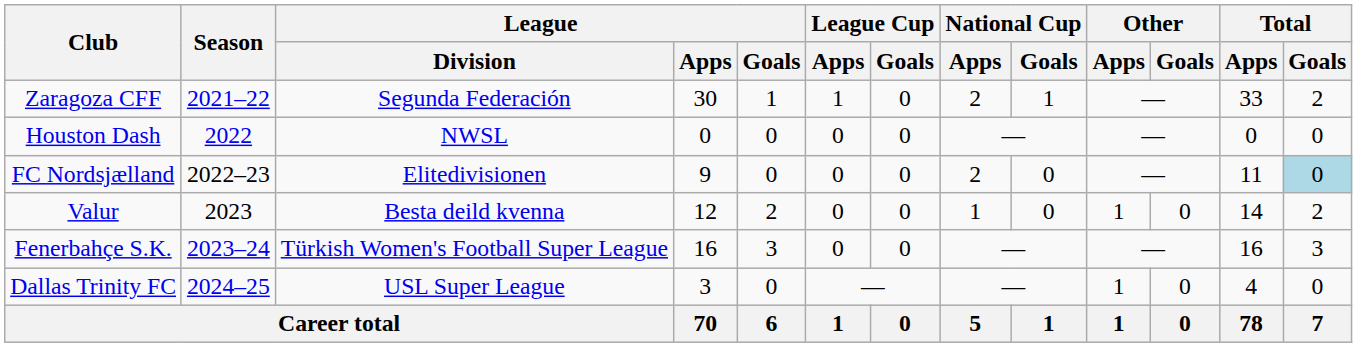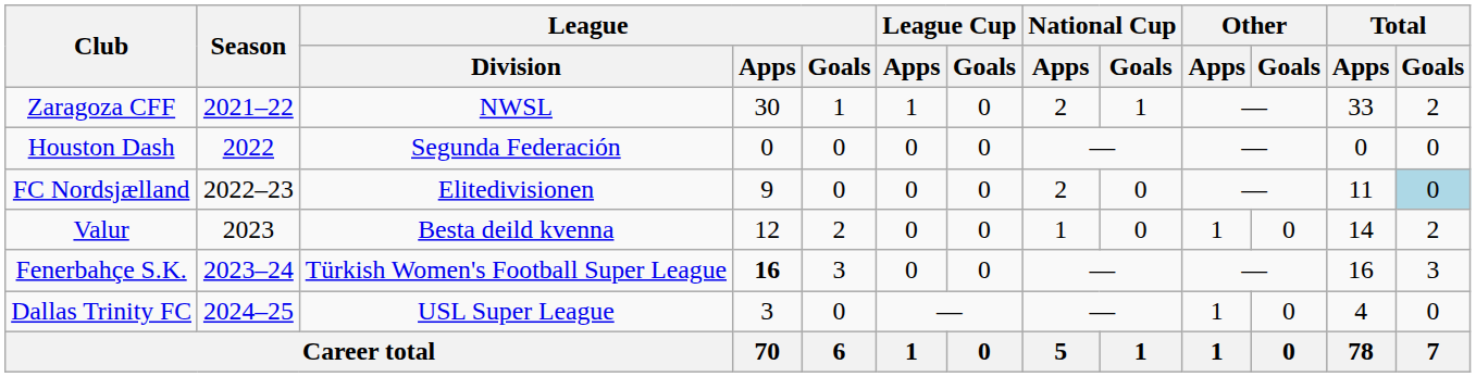 <table class="wikitable" style="text-align: center;">
 <tr>
 <th rowspan="2">Club</th>
 <th rowspan="2">Season</th>
 <th colspan="3">League</th>
 <th colspan="2">League Cup</th>
 <th colspan="2">National Cup</th>
 <th colspan="2">Other</th>
 <th colspan="2">Total</th>
 </tr>
 <tr>
 <th>Division</th>
 <th>Apps</th>
 <th>Goals</th>
 <th>Apps</th>
 <th>Goals</th>
 <th>Apps</th>
 <th>Goals</th>
 <th>Apps</th>
 <th>Goals</th>
 <th>Apps</th>
 <th>Goals</th>
 </tr>
 <tr>
 <td><a href='#'>Zaragoza CFF</a></td>
 <td><a href='#'>2021–22</a></td>
-<td><a href='#'>Segunda Federación</a></td>
+<td><a href='#'>NWSL</a></td>
 <td>30</td>
 <td>1</td>
 <td>1</td>
 <td>0</td>
 <td>2</td>
 <td>1</td>
 <td colspan="2">—</td>
 <td>33</td>
 <td>2</td>
 </tr>
 <tr>
 <td><a href='#'>Houston Dash</a></td>
 <td><a href='#'>2022</a></td>
-<td><a href='#'>NWSL</a></td>
+<td><a href='#'>Segunda Federación</a></td>
 <td>0</td>
 <td>0</td>
 <td>0</td>
 <td>0</td>
 <td colspan="2">—</td>
 <td colspan="2">—</td>
 <td>0</td>
 <td>0</td>
 </tr>
 <tr>
 <td><a href='#'>FC Nordsjælland</a></td>
 <td>2022–23</td>
 <td><a href='#'>Elitedivisionen</a></td>
 <td>9</td>
 <td>0</td>
 <td>0</td>
 <td>0</td>
 <td>2</td>
 <td>0</td>
 <td colspan="2">—</td>
 <td>11</td>
 <td style="background: lightblue;">0</td>
 </tr>
 <tr>
 <td><a href='#'>Valur</a></td>
 <td>2023</td>
 <td><a href='#'>Besta deild kvenna</a></td>
 <td>12</td>
 <td>2</td>
 <td>0</td>
 <td>0</td>
 <td>1</td>
 <td>0</td>
 <td>1</td>
 <td>0</td>
 <td>14</td>
 <td>2</td>
 </tr>
 <tr>
 <td><a href='#'>Fenerbahçe S.K.</a></td>
 <td><a href='#'>2023–24</a></td>
 <td><a href='#'>Türkish Women's Football Super League</a></td>
-<td>16</td>
+<td><strong>16</strong></td>
 <td>3</td>
 <td>0</td>
 <td>0</td>
 <td colspan="2">—</td>
 <td colspan="2">—</td>
 <td>16</td>
 <td>3</td>
 </tr>
 <tr>
 <td><a href='#'>Dallas Trinity FC</a></td>
 <td><a href='#'>2024–25</a></td>
 <td><a href='#'>USL Super League</a></td>
 <td>3</td>
 <td>0</td>
 <td colspan="2">—</td>
 <td colspan="2">—</td>
 <td>1</td>
 <td>0</td>
 <td>4</td>
 <td>0</td>
 </tr>
 <tr>
 <th colspan="3">Career total</th>
 <th>70</th>
 <th>6</th>
 <th>1</th>
 <th>0</th>
 <th>5</th>
 <th>1</th>
 <th>1</th>
 <th>0</th>
 <th>78</th>
 <th>7</th>
 </tr>
 </table>
